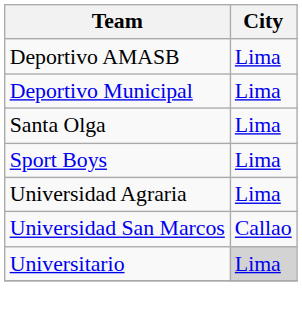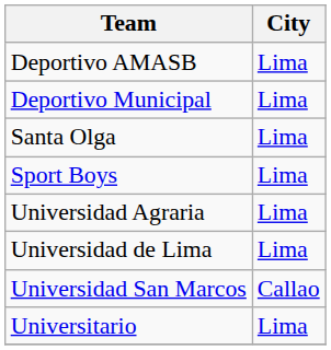 <table class="wikitable sortable">
 <tr>
 <th>Team</th>
 <th>City</th>
 </tr>
 <tr>
 <td>Deportivo AMASB</td>
 <td><a href='#'>Lima</a></td>
 </tr>
 <tr>
 <td><a href='#'>Deportivo Municipal</a></td>
 <td><a href='#'>Lima</a></td>
 </tr>
 <tr>
 <td>Santa Olga</td>
 <td><a href='#'>Lima</a></td>
 </tr>
 <tr>
 <td><a href='#'>Sport Boys</a></td>
 <td><a href='#'>Lima</a></td>
 </tr>
 <tr>
 <td>Universidad Agraria</td>
 <td><a href='#'>Lima</a></td>
 </tr>
 <tr>
+<td>Universidad de Lima</td>
+<td><a href='#'>Lima</a></td>
+</tr>
+<tr>
 <td><a href='#'>Universidad San Marcos</a></td>
 <td><a href='#'>Callao</a></td>
 </tr>
 <tr>
 <td><a href='#'>Universitario</a></td>
-<td style="background: lightgrey;"><a href='#'>Lima</a></td>
+<td><a href='#'>Lima</a></td>
 </tr>
 <tr>
 </tr>
 </table>
